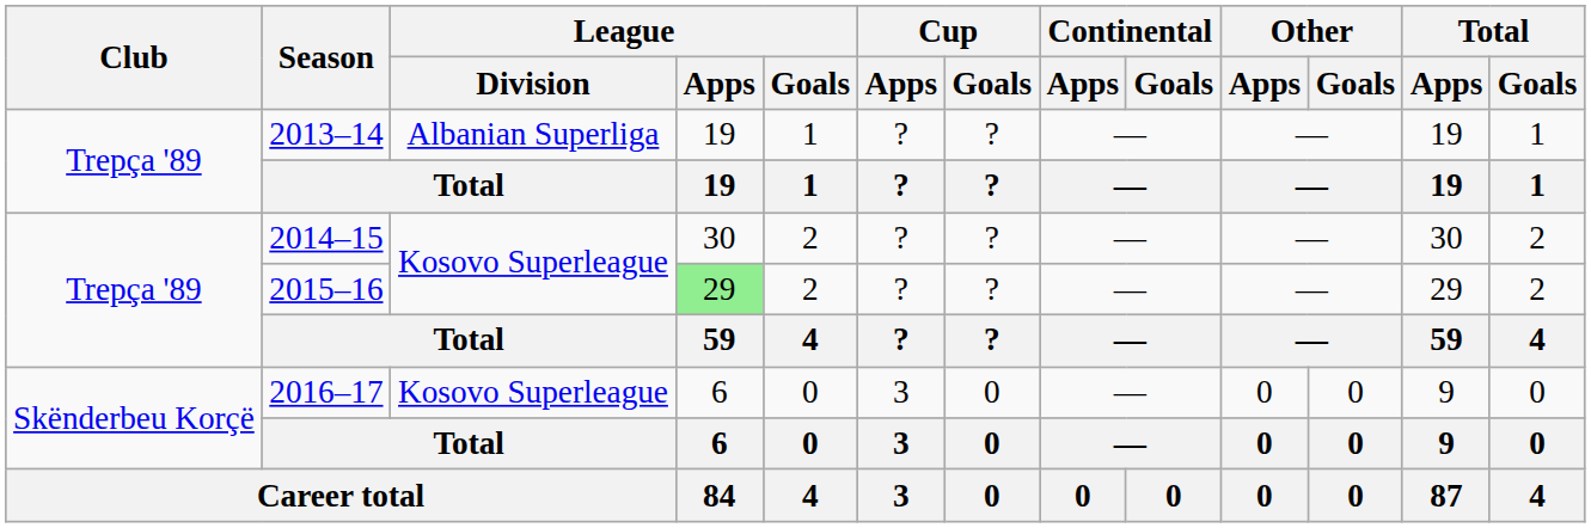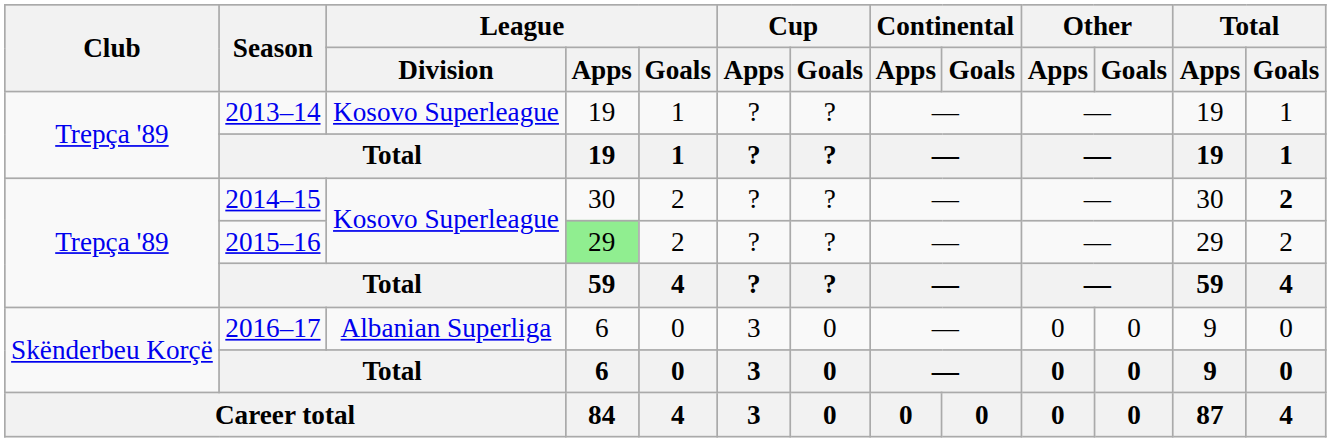 <table class="wikitable" style="text-align:center">
 <tr>
 <th rowspan="2">Club</th>
 <th rowspan="2">Season</th>
 <th colspan="3">League</th>
 <th colspan="2">Cup</th>
 <th colspan="2">Continental</th>
 <th colspan="2">Other</th>
 <th colspan="2">Total</th>
 </tr>
 <tr>
 <th>Division</th>
 <th>Apps</th>
 <th>Goals</th>
 <th>Apps</th>
 <th>Goals</th>
 <th>Apps</th>
 <th>Goals</th>
 <th>Apps</th>
 <th>Goals</th>
 <th>Apps</th>
 <th>Goals</th>
 </tr>
 <tr>
 <td rowspan="2"><a href='#'>Trepça '89</a></td>
 <td><a href='#'>2013–14</a></td>
-<td rowspan="1"><a href='#'>Albanian Superliga</a></td>
+<td rowspan="1"><a href='#'>Kosovo Superleague</a></td>
 <td>19</td>
 <td>1</td>
 <td>?</td>
 <td>?</td>
 <td colspan="2">—</td>
 <td colspan="2">—</td>
 <td>19</td>
 <td>1</td>
 </tr>
 <tr>
 <th colspan="2">Total</th>
 <th>19</th>
 <th>1</th>
 <th>?</th>
 <th>?</th>
 <th colspan="2">—</th>
 <th colspan="2">—</th>
 <th>19</th>
 <th>1</th>
 </tr>
 <tr>
 <td rowspan="3"><a href='#'>Trepça '89</a></td>
 <td><a href='#'>2014–15</a></td>
 <td rowspan="2"><a href='#'>Kosovo Superleague</a></td>
 <td>30</td>
 <td>2</td>
 <td>?</td>
 <td>?</td>
 <td colspan="2">—</td>
 <td colspan="2">—</td>
 <td>30</td>
-<td>2</td>
+<td><strong>2</strong></td>
 </tr>
 <tr>
 <td><a href='#'>2015–16</a></td>
 <td style="background: lightgreen;">29</td>
 <td>2</td>
 <td>?</td>
 <td>?</td>
 <td colspan="2">—</td>
 <td colspan="2">—</td>
 <td>29</td>
 <td>2</td>
 </tr>
 <tr>
 <th colspan="2">Total</th>
 <th>59</th>
 <th>4</th>
 <th>?</th>
 <th>?</th>
 <th colspan="2">—</th>
 <th colspan="2">—</th>
 <th>59</th>
 <th>4</th>
 </tr>
 <tr>
 <td rowspan="2"><a href='#'>Skënderbeu Korçë</a></td>
 <td><a href='#'>2016–17</a></td>
-<td rowspan="1"><a href='#'>Kosovo Superleague</a></td>
+<td rowspan="1"><a href='#'>Albanian Superliga</a></td>
 <td>6</td>
 <td>0</td>
 <td>3</td>
 <td>0</td>
 <td colspan="2">—</td>
 <td>0</td>
 <td>0</td>
 <td>9</td>
 <td>0</td>
 </tr>
 <tr>
 <th colspan="2">Total</th>
 <th>6</th>
 <th>0</th>
 <th>3</th>
 <th>0</th>
 <th colspan="2">—</th>
 <th>0</th>
 <th>0</th>
 <th>9</th>
 <th>0</th>
 </tr>
 <tr>
 <th colspan="3">Career total</th>
 <th>84</th>
 <th>4</th>
 <th>3</th>
 <th>0</th>
 <th>0</th>
 <th>0</th>
 <th>0</th>
 <th>0</th>
 <th>87</th>
 <th>4</th>
 </tr>
 </table>
